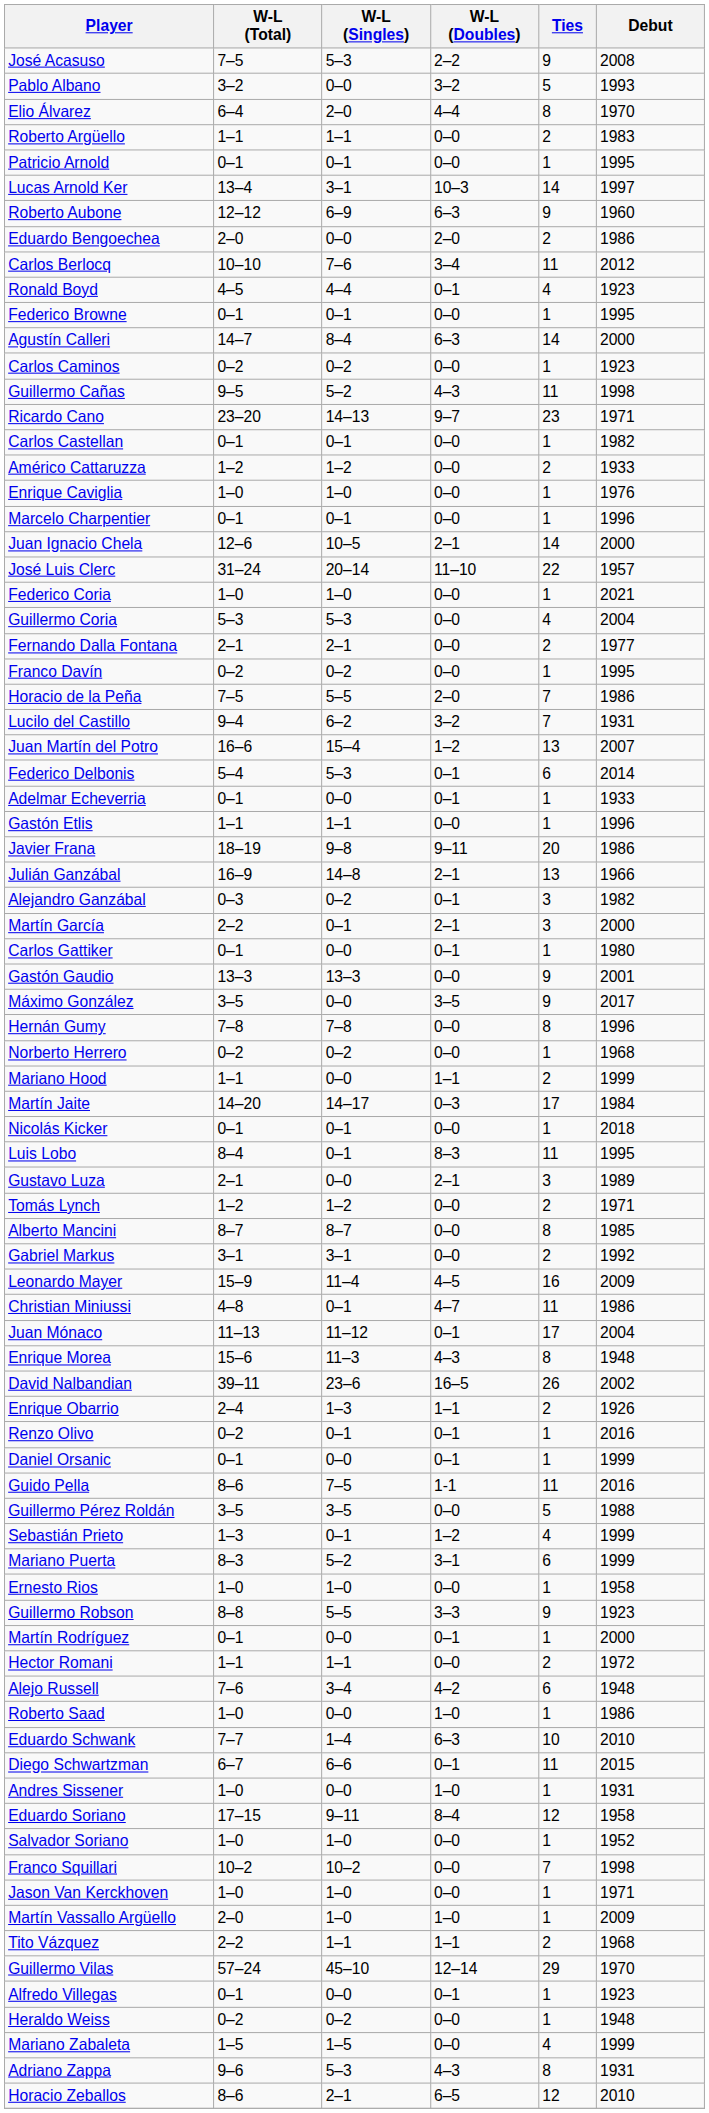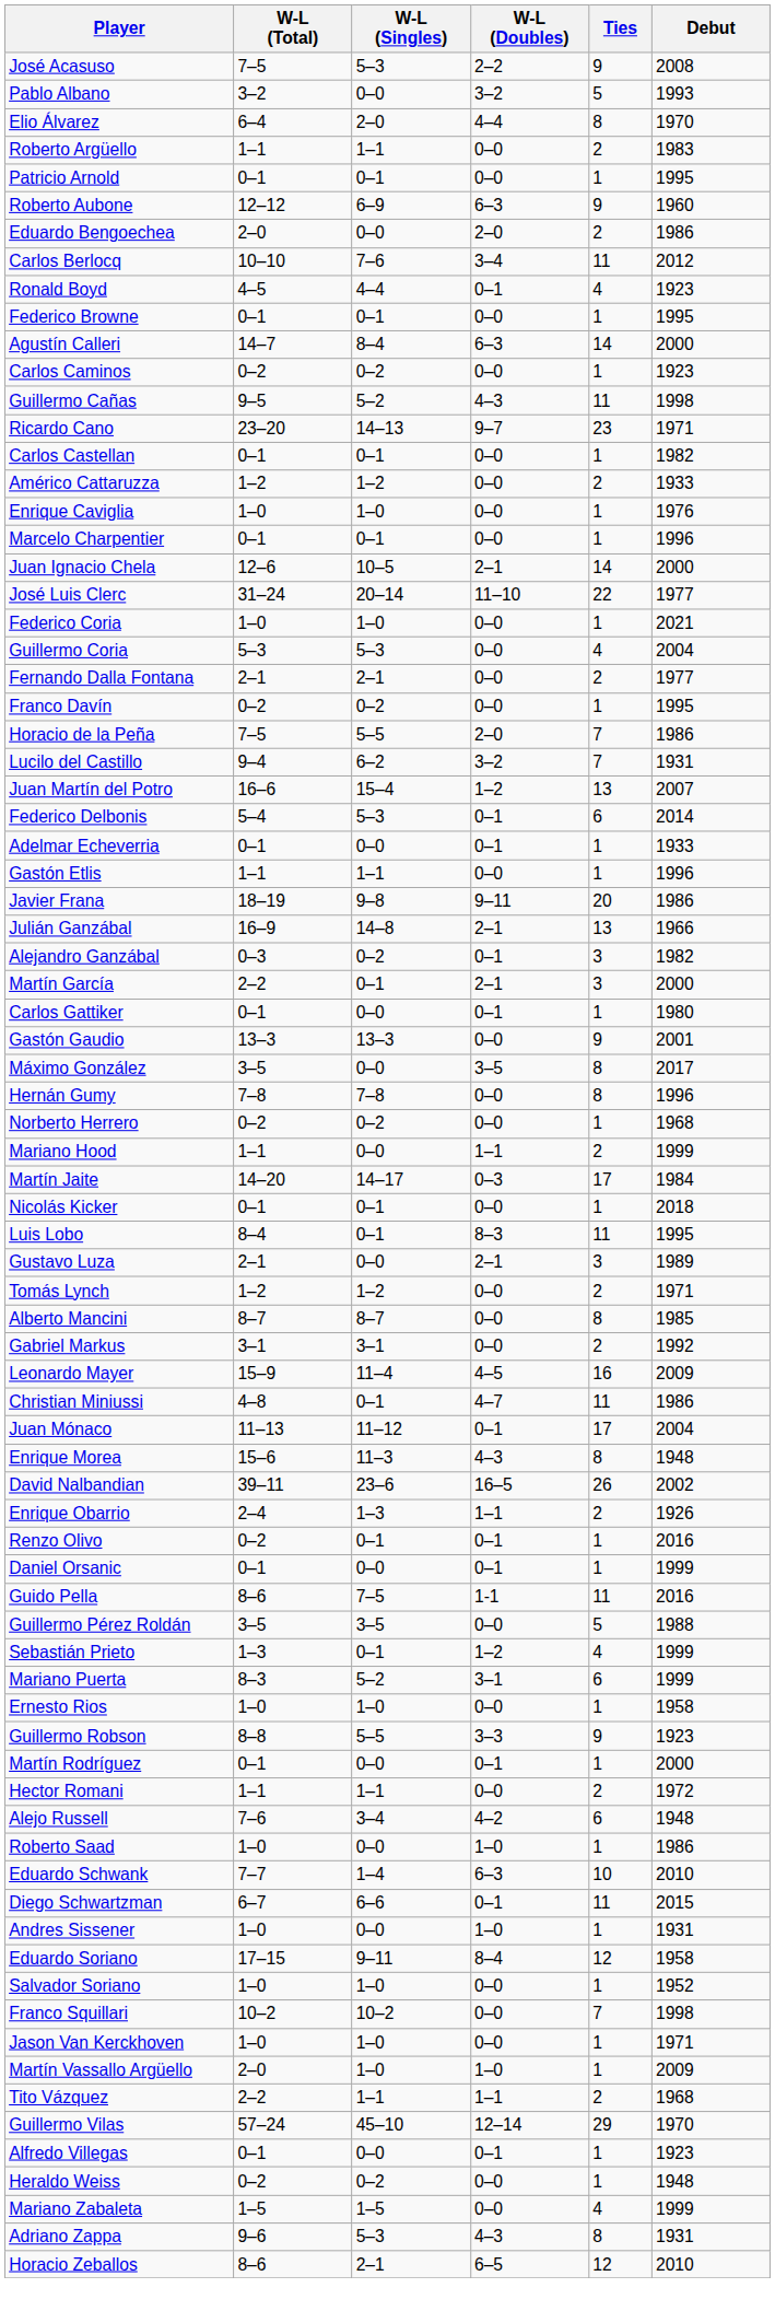 <table class="wikitable sortable" style=font-size:97%>
 <tr>
 <th width=200><a href='#'>Player</a></th>
 <th width=100>W-L<br>(Total)</th>
 <th width=100>W-L<br>(<a href='#'>Singles</a>)</th>
 <th width=100>W-L<br>(<a href='#'>Doubles</a>)</th>
 <th width=50><a href='#'>Ties</a></th>
 <th width=100>Debut</th>
 </tr>
 <tr>
 <td><a href='#'>José Acasuso</a></td>
 <td>7–5</td>
 <td>5–3</td>
 <td>2–2</td>
 <td>9</td>
 <td>2008</td>
 </tr>
 <tr>
 <td><a href='#'>Pablo Albano</a></td>
 <td>3–2</td>
 <td>0–0</td>
 <td>3–2</td>
 <td>5</td>
 <td>1993</td>
 </tr>
 <tr>
 <td><a href='#'>Elio Álvarez</a></td>
 <td>6–4</td>
 <td>2–0</td>
 <td>4–4</td>
 <td>8</td>
 <td>1970</td>
 </tr>
 <tr>
 <td><a href='#'>Roberto Argüello</a></td>
 <td>1–1</td>
 <td>1–1</td>
 <td>0–0</td>
 <td>2</td>
 <td>1983</td>
 </tr>
 <tr>
 <td><a href='#'>Patricio Arnold</a></td>
 <td>0–1</td>
 <td>0–1</td>
 <td>0–0</td>
 <td>1</td>
 <td>1995</td>
-</tr>
-<tr>
-<td><a href='#'>Lucas Arnold Ker</a></td>
-<td>13–4</td>
-<td>3–1</td>
-<td>10–3</td>
-<td>14</td>
-<td>1997</td>
 </tr>
 <tr>
 <td><a href='#'>Roberto Aubone</a></td>
 <td>12–12</td>
 <td>6–9</td>
 <td>6–3</td>
 <td>9</td>
 <td>1960</td>
 </tr>
 <tr>
 <td><a href='#'>Eduardo Bengoechea</a></td>
 <td>2–0</td>
 <td>0–0</td>
 <td>2–0</td>
 <td>2</td>
 <td>1986</td>
 </tr>
 <tr>
 <td><a href='#'>Carlos Berlocq</a></td>
 <td>10–10</td>
 <td>7–6</td>
 <td>3–4</td>
 <td>11</td>
 <td>2012</td>
 </tr>
 <tr>
 <td><a href='#'>Ronald Boyd</a></td>
 <td>4–5</td>
 <td>4–4</td>
 <td>0–1</td>
 <td>4</td>
 <td>1923</td>
 </tr>
 <tr>
 <td><a href='#'>Federico Browne</a></td>
 <td>0–1</td>
 <td>0–1</td>
 <td>0–0</td>
 <td>1</td>
 <td>1995</td>
 </tr>
 <tr>
 <td><a href='#'>Agustín Calleri</a></td>
 <td>14–7</td>
 <td>8–4</td>
 <td>6–3</td>
 <td>14</td>
 <td>2000</td>
 </tr>
 <tr>
 <td><a href='#'>Carlos Caminos</a></td>
 <td>0–2</td>
 <td>0–2</td>
 <td>0–0</td>
 <td>1</td>
 <td>1923</td>
 </tr>
 <tr>
 <td><a href='#'>Guillermo Cañas</a></td>
 <td>9–5</td>
 <td>5–2</td>
 <td>4–3</td>
 <td>11</td>
 <td>1998</td>
 </tr>
 <tr>
 <td><a href='#'>Ricardo Cano</a></td>
 <td>23–20</td>
 <td>14–13</td>
 <td>9–7</td>
 <td>23</td>
 <td>1971</td>
 </tr>
 <tr>
 <td><a href='#'>Carlos Castellan</a></td>
 <td>0–1</td>
 <td>0–1</td>
 <td>0–0</td>
 <td>1</td>
 <td>1982</td>
 </tr>
 <tr>
 <td><a href='#'>Américo Cattaruzza</a></td>
 <td>1–2</td>
 <td>1–2</td>
 <td>0–0</td>
 <td>2</td>
 <td>1933</td>
 </tr>
 <tr>
 <td><a href='#'>Enrique Caviglia</a></td>
 <td>1–0</td>
 <td>1–0</td>
 <td>0–0</td>
 <td>1</td>
 <td>1976</td>
 </tr>
 <tr>
 <td><a href='#'>Marcelo Charpentier</a></td>
 <td>0–1</td>
 <td>0–1</td>
 <td>0–0</td>
 <td>1</td>
 <td>1996</td>
 </tr>
 <tr>
 <td><a href='#'>Juan Ignacio Chela</a></td>
 <td>12–6</td>
 <td>10–5</td>
 <td>2–1</td>
 <td>14</td>
 <td>2000</td>
 </tr>
 <tr>
 <td><a href='#'>José Luis Clerc</a></td>
 <td>31–24</td>
 <td>20–14</td>
 <td>11–10</td>
 <td>22</td>
-<td>1957</td>
+<td>1977</td>
 </tr>
 <tr>
 <td><a href='#'>Federico Coria</a></td>
 <td>1–0</td>
 <td>1–0</td>
 <td>0–0</td>
 <td>1</td>
 <td>2021</td>
 </tr>
 <tr>
 <td><a href='#'>Guillermo Coria</a></td>
 <td>5–3</td>
 <td>5–3</td>
 <td>0–0</td>
 <td>4</td>
 <td>2004</td>
 </tr>
 <tr>
 <td><a href='#'>Fernando Dalla Fontana</a></td>
 <td>2–1</td>
 <td>2–1</td>
 <td>0–0</td>
 <td>2</td>
 <td>1977</td>
 </tr>
 <tr>
 <td><a href='#'>Franco Davín</a></td>
 <td>0–2</td>
 <td>0–2</td>
 <td>0–0</td>
 <td>1</td>
 <td>1995</td>
 </tr>
 <tr>
 <td><a href='#'>Horacio de la Peña</a></td>
 <td>7–5</td>
 <td>5–5</td>
 <td>2–0</td>
 <td>7</td>
 <td>1986</td>
 </tr>
 <tr>
 <td><a href='#'>Lucilo del Castillo</a></td>
 <td>9–4</td>
 <td>6–2</td>
 <td>3–2</td>
 <td>7</td>
 <td>1931</td>
 </tr>
 <tr>
 <td><a href='#'>Juan Martín del Potro</a></td>
 <td>16–6</td>
 <td>15–4</td>
 <td>1–2</td>
 <td>13</td>
 <td>2007</td>
 </tr>
 <tr>
 <td><a href='#'>Federico Delbonis</a></td>
 <td>5–4</td>
 <td>5–3</td>
 <td>0–1</td>
 <td>6</td>
 <td>2014</td>
 </tr>
 <tr>
 <td><a href='#'>Adelmar Echeverria</a></td>
 <td>0–1</td>
 <td>0–0</td>
 <td>0–1</td>
 <td>1</td>
 <td>1933</td>
 </tr>
 <tr>
 <td><a href='#'>Gastón Etlis</a></td>
 <td>1–1</td>
 <td>1–1</td>
 <td>0–0</td>
 <td>1</td>
 <td>1996</td>
 </tr>
 <tr>
 <td><a href='#'>Javier Frana</a></td>
 <td>18–19</td>
 <td>9–8</td>
 <td>9–11</td>
 <td>20</td>
 <td>1986</td>
 </tr>
 <tr>
 <td><a href='#'>Julián Ganzábal</a></td>
 <td>16–9</td>
 <td>14–8</td>
 <td>2–1</td>
 <td>13</td>
 <td>1966</td>
 </tr>
 <tr>
 <td><a href='#'>Alejandro Ganzábal</a></td>
 <td>0–3</td>
 <td>0–2</td>
 <td>0–1</td>
 <td>3</td>
 <td>1982</td>
 </tr>
 <tr>
 <td><a href='#'>Martín García</a></td>
 <td>2–2</td>
 <td>0–1</td>
 <td>2–1</td>
 <td>3</td>
 <td>2000</td>
 </tr>
 <tr>
 <td><a href='#'>Carlos Gattiker</a></td>
 <td>0–1</td>
 <td>0–0</td>
 <td>0–1</td>
 <td>1</td>
 <td>1980</td>
 </tr>
 <tr>
 <td><a href='#'>Gastón Gaudio</a></td>
 <td>13–3</td>
 <td>13–3</td>
 <td>0–0</td>
 <td>9</td>
 <td>2001</td>
 </tr>
 <tr>
 <td><a href='#'>Máximo González</a></td>
 <td>3–5</td>
 <td>0–0</td>
 <td>3–5</td>
-<td>9</td>
+<td>8</td>
 <td>2017</td>
 </tr>
 <tr>
 <td><a href='#'>Hernán Gumy</a></td>
 <td>7–8</td>
 <td>7–8</td>
 <td>0–0</td>
 <td>8</td>
 <td>1996</td>
 </tr>
 <tr>
 <td><a href='#'>Norberto Herrero</a></td>
 <td>0–2</td>
 <td>0–2</td>
 <td>0–0</td>
 <td>1</td>
 <td>1968</td>
 </tr>
 <tr>
 <td><a href='#'>Mariano Hood</a></td>
 <td>1–1</td>
 <td>0–0</td>
 <td>1–1</td>
 <td>2</td>
 <td>1999</td>
 </tr>
 <tr>
 <td><a href='#'>Martín Jaite</a></td>
 <td>14–20</td>
 <td>14–17</td>
 <td>0–3</td>
 <td>17</td>
 <td>1984</td>
 </tr>
 <tr>
 <td><a href='#'>Nicolás Kicker</a></td>
 <td>0–1</td>
 <td>0–1</td>
 <td>0–0</td>
 <td>1</td>
 <td>2018</td>
 </tr>
 <tr>
 <td><a href='#'>Luis Lobo</a></td>
 <td>8–4</td>
 <td>0–1</td>
 <td>8–3</td>
 <td>11</td>
 <td>1995</td>
 </tr>
 <tr>
 <td><a href='#'>Gustavo Luza</a></td>
 <td>2–1</td>
 <td>0–0</td>
 <td>2–1</td>
 <td>3</td>
 <td>1989</td>
 </tr>
 <tr>
 <td><a href='#'>Tomás Lynch</a></td>
 <td>1–2</td>
 <td>1–2</td>
 <td>0–0</td>
 <td>2</td>
 <td>1971</td>
 </tr>
 <tr>
 <td><a href='#'>Alberto Mancini</a></td>
 <td>8–7</td>
 <td>8–7</td>
 <td>0–0</td>
 <td>8</td>
 <td>1985</td>
 </tr>
 <tr>
 <td><a href='#'>Gabriel Markus</a></td>
 <td>3–1</td>
 <td>3–1</td>
 <td>0–0</td>
 <td>2</td>
 <td>1992</td>
 </tr>
 <tr>
 <td><a href='#'>Leonardo Mayer</a></td>
 <td>15–9</td>
 <td>11–4</td>
 <td>4–5</td>
 <td>16</td>
 <td>2009</td>
 </tr>
 <tr>
 <td><a href='#'>Christian Miniussi</a></td>
 <td>4–8</td>
 <td>0–1</td>
 <td>4–7</td>
 <td>11</td>
 <td>1986</td>
 </tr>
 <tr>
 <td><a href='#'>Juan Mónaco</a></td>
 <td>11–13</td>
 <td>11–12</td>
 <td>0–1</td>
 <td>17</td>
 <td>2004</td>
 </tr>
 <tr>
 <td><a href='#'>Enrique Morea</a></td>
 <td>15–6</td>
 <td>11–3</td>
 <td>4–3</td>
 <td>8</td>
 <td>1948</td>
 </tr>
 <tr>
 <td><a href='#'>David Nalbandian</a></td>
 <td>39–11</td>
 <td>23–6</td>
 <td>16–5</td>
 <td>26</td>
 <td>2002</td>
 </tr>
 <tr>
 <td><a href='#'>Enrique Obarrio</a></td>
 <td>2–4</td>
 <td>1–3</td>
 <td>1–1</td>
 <td>2</td>
 <td>1926</td>
 </tr>
 <tr>
 <td><a href='#'>Renzo Olivo</a></td>
 <td>0–2</td>
 <td>0–1</td>
 <td>0–1</td>
 <td>1</td>
 <td>2016</td>
 </tr>
 <tr>
 <td><a href='#'>Daniel Orsanic</a></td>
 <td>0–1</td>
 <td>0–0</td>
 <td>0–1</td>
 <td>1</td>
 <td>1999</td>
 </tr>
 <tr>
 <td><a href='#'>Guido Pella</a></td>
 <td>8–6</td>
 <td>7–5</td>
 <td>1-1</td>
 <td>11</td>
 <td>2016</td>
 </tr>
 <tr>
 <td><a href='#'>Guillermo Pérez Roldán</a></td>
 <td>3–5</td>
 <td>3–5</td>
 <td>0–0</td>
 <td>5</td>
 <td>1988</td>
 </tr>
 <tr>
 <td><a href='#'>Sebastián Prieto</a></td>
 <td>1–3</td>
 <td>0–1</td>
 <td>1–2</td>
 <td>4</td>
 <td>1999</td>
 </tr>
 <tr>
 <td><a href='#'>Mariano Puerta</a></td>
 <td>8–3</td>
 <td>5–2</td>
 <td>3–1</td>
 <td>6</td>
 <td>1999</td>
 </tr>
 <tr>
 <td><a href='#'>Ernesto Rios</a></td>
 <td>1–0</td>
 <td>1–0</td>
 <td>0–0</td>
 <td>1</td>
 <td>1958</td>
 </tr>
 <tr>
 <td><a href='#'>Guillermo Robson</a></td>
 <td>8–8</td>
 <td>5–5</td>
 <td>3–3</td>
 <td>9</td>
 <td>1923</td>
 </tr>
 <tr>
 <td><a href='#'>Martín Rodríguez</a></td>
 <td>0–1</td>
 <td>0–0</td>
 <td>0–1</td>
 <td>1</td>
 <td>2000</td>
 </tr>
 <tr>
 <td><a href='#'>Hector Romani</a></td>
 <td>1–1</td>
 <td>1–1</td>
 <td>0–0</td>
 <td>2</td>
 <td>1972</td>
 </tr>
 <tr>
 <td><a href='#'>Alejo Russell</a></td>
 <td>7–6</td>
 <td>3–4</td>
 <td>4–2</td>
 <td>6</td>
 <td>1948</td>
 </tr>
 <tr>
 <td><a href='#'>Roberto Saad</a></td>
 <td>1–0</td>
 <td>0–0</td>
 <td>1–0</td>
 <td>1</td>
 <td>1986</td>
 </tr>
 <tr>
 <td><a href='#'>Eduardo Schwank</a></td>
 <td>7–7</td>
 <td>1–4</td>
 <td>6–3</td>
 <td>10</td>
 <td>2010</td>
 </tr>
 <tr>
 <td><a href='#'>Diego Schwartzman</a></td>
 <td>6–7</td>
 <td>6–6</td>
 <td>0–1</td>
 <td>11</td>
 <td>2015</td>
 </tr>
 <tr>
 <td><a href='#'>Andres Sissener</a></td>
 <td>1–0</td>
 <td>0–0</td>
 <td>1–0</td>
 <td>1</td>
 <td>1931</td>
 </tr>
 <tr>
 <td><a href='#'>Eduardo Soriano</a></td>
 <td>17–15</td>
 <td>9–11</td>
 <td>8–4</td>
 <td>12</td>
 <td>1958</td>
 </tr>
 <tr>
 <td><a href='#'>Salvador Soriano</a></td>
 <td>1–0</td>
 <td>1–0</td>
 <td>0–0</td>
 <td>1</td>
 <td>1952</td>
 </tr>
 <tr>
 <td><a href='#'>Franco Squillari</a></td>
 <td>10–2</td>
 <td>10–2</td>
 <td>0–0</td>
 <td>7</td>
 <td>1998</td>
 </tr>
 <tr>
 <td><a href='#'>Jason Van Kerckhoven</a></td>
 <td>1–0</td>
 <td>1–0</td>
 <td>0–0</td>
 <td>1</td>
 <td>1971</td>
 </tr>
 <tr>
 <td><a href='#'>Martín Vassallo Argüello</a></td>
 <td>2–0</td>
 <td>1–0</td>
 <td>1–0</td>
 <td>1</td>
 <td>2009</td>
 </tr>
 <tr>
 <td><a href='#'>Tito Vázquez</a></td>
 <td>2–2</td>
 <td>1–1</td>
 <td>1–1</td>
 <td>2</td>
 <td>1968</td>
 </tr>
 <tr>
 <td><a href='#'>Guillermo Vilas</a></td>
 <td>57–24</td>
 <td>45–10</td>
 <td>12–14</td>
 <td>29</td>
 <td>1970</td>
 </tr>
 <tr>
 <td><a href='#'>Alfredo Villegas</a></td>
 <td>0–1</td>
 <td>0–0</td>
 <td>0–1</td>
 <td>1</td>
 <td>1923</td>
 </tr>
 <tr>
 <td><a href='#'>Heraldo Weiss</a></td>
 <td>0–2</td>
 <td>0–2</td>
 <td>0–0</td>
 <td>1</td>
 <td>1948</td>
 </tr>
 <tr>
 <td><a href='#'>Mariano Zabaleta</a></td>
 <td>1–5</td>
 <td>1–5</td>
 <td>0–0</td>
 <td>4</td>
 <td>1999</td>
 </tr>
 <tr>
 <td><a href='#'>Adriano Zappa</a></td>
 <td>9–6</td>
 <td>5–3</td>
 <td>4–3</td>
 <td>8</td>
 <td>1931</td>
 </tr>
 <tr>
 <td><a href='#'>Horacio Zeballos</a></td>
 <td>8–6</td>
 <td>2–1</td>
 <td>6–5</td>
 <td>12</td>
 <td>2010</td>
 </tr>
 <tr>
 </tr>
 </table>
